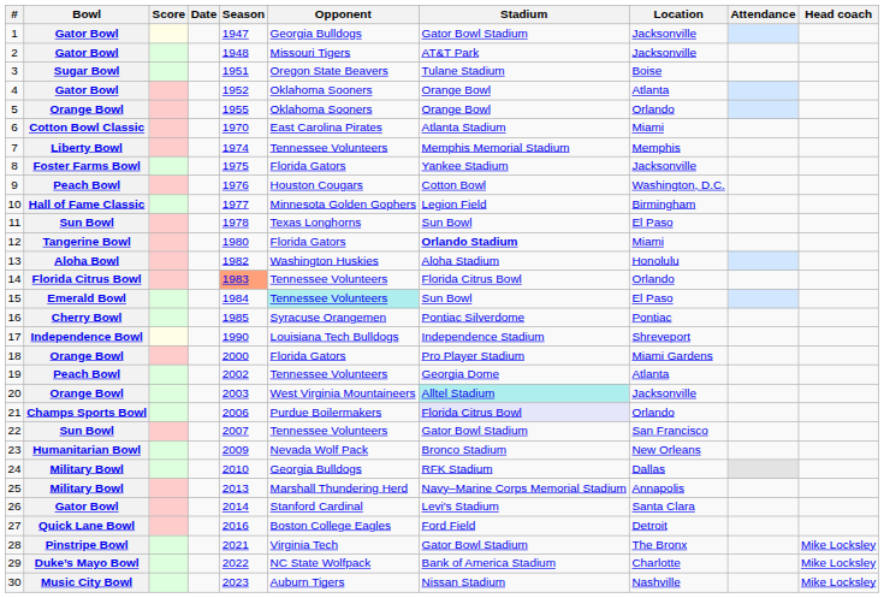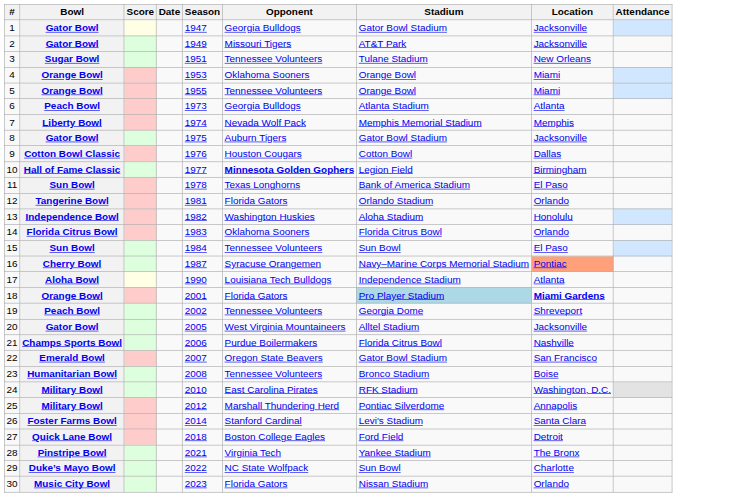 <table class="wikitable sortable">
 <tr>
 <th scope="col">#</th>
 <th scope="col">Bowl</th>
 <th scope="col">Score</th>
 <th scope="col">Date</th>
 <th scope="col">Season</th>
 <th scope="col">Opponent</th>
 <th scope="col">Stadium</th>
 <th scope="col">Location</th>
 <th scope="col">Attendance</th>
-<th scope="col">Head coach</th>
 </tr>
 <tr>
 <td align="center">1</td>
 <th scope="row"><a href='#'>Gator Bowl</a></th>
 <td style="background:#ffffe6;"></td>
 <td></td>
 <td><a href='#'>1947</a></td>
 <td><a href='#'>Georgia Bulldogs</a></td>
 <td><a href='#'>Gator Bowl Stadium</a></td>
 <td><a href='#'>Jacksonville</a></td>
 <td style="background:#d0e7ff;"><sup></sup></td>
-<td></td>
 </tr>
 <tr>
 <td align="center">2</td>
 <th scope="row"><a href='#'>Gator Bowl</a></th>
 <td style="background:#dfd;"></td>
 <td></td>
-<td><a href='#'>1948</a></td>
+<td><a href='#'>1949</a></td>
 <td><a href='#'>Missouri Tigers</a></td>
 <td><a href='#'>AT&T Park</a></td>
 <td><a href='#'>Jacksonville</a></td>
-<td></td>
 <td></td>
 </tr>
 <tr>
 <td align="center">3</td>
 <th scope="row"><a href='#'>Sugar Bowl</a></th>
 <td style="background:#dfd;"></td>
 <td></td>
 <td><a href='#'>1951</a></td>
-<td><a href='#'>Oregon State Beavers</a></td>
+<td><a href='#'>Tennessee Volunteers</a></td>
 <td><a href='#'>Tulane Stadium</a></td>
-<td><a href='#'>Boise</a></td>
-<td></td>
+<td><a href='#'>New Orleans</a></td>
 <td></td>
 </tr>
 <tr>
 <td align="center">4</td>
-<th scope="row"><a href='#'>Gator Bowl</a></th>
+<th scope="row"><a href='#'>Orange Bowl</a></th>
 <td style="background:#fcc;"></td>
 <td></td>
-<td><a href='#'>1952</a></td>
+<td><a href='#'>1953</a></td>
 <td><a href='#'>Oklahoma Sooners</a></td>
 <td><a href='#'>Orange Bowl</a></td>
-<td><a href='#'>Atlanta</a></td>
+<td><a href='#'>Miami</a></td>
 <td style="background:#d0e7ff;"><sup></sup></td>
-<td></td>
 </tr>
 <tr>
 <td align="center">5</td>
 <th scope="row"><a href='#'>Orange Bowl</a></th>
 <td style="background:#fcc;"></td>
 <td></td>
 <td><a href='#'>1955</a></td>
-<td><a href='#'>Oklahoma Sooners</a></td>
+<td><a href='#'>Tennessee Volunteers</a></td>
 <td><a href='#'>Orange Bowl</a></td>
-<td><a href='#'>Orlando</a></td>
+<td><a href='#'>Miami</a></td>
 <td style="background:#d0e7ff;"><sup></sup></td>
-<td></td>
 </tr>
 <tr>
 <td align="center">6</td>
-<th scope="row"><a href='#'>Cotton Bowl Classic</a></th>
+<th scope="row"><a href='#'>Peach Bowl</a></th>
 <td style="background:#fcc;"></td>
 <td></td>
-<td><a href='#'>1970</a></td>
-<td><a href='#'>East Carolina Pirates</a></td>
+<td><a href='#'>1973</a></td>
+<td><a href='#'>Georgia Bulldogs</a></td>
 <td><a href='#'>Atlanta Stadium</a></td>
-<td><a href='#'>Miami</a></td>
-<td></td>
+<td><a href='#'>Atlanta</a></td>
 <td></td>
 </tr>
 <tr>
 <td align="center">7</td>
 <th scope="row"><a href='#'>Liberty Bowl</a></th>
 <td style="background:#fcc;"></td>
 <td></td>
 <td><a href='#'>1974</a></td>
-<td><a href='#'>Tennessee Volunteers</a></td>
+<td><a href='#'>Nevada Wolf Pack</a></td>
 <td><a href='#'>Memphis Memorial Stadium</a></td>
 <td><a href='#'>Memphis</a></td>
-<td></td>
 <td></td>
 </tr>
 <tr>
 <td align="center">8</td>
-<th scope="row"><a href='#'>Foster Farms Bowl</a></th>
+<th scope="row"><a href='#'>Gator Bowl</a></th>
 <td style="background:#dfd;"></td>
 <td></td>
 <td><a href='#'>1975</a></td>
-<td><a href='#'>Florida Gators</a></td>
-<td><a href='#'>Yankee Stadium</a></td>
+<td><a href='#'>Auburn Tigers</a></td>
+<td><a href='#'>Gator Bowl Stadium</a></td>
 <td><a href='#'>Jacksonville</a></td>
-<td></td>
 <td></td>
 </tr>
 <tr>
 <td align="center">9</td>
-<th scope="row"><a href='#'>Peach Bowl</a></th>
+<th scope="row"><a href='#'>Cotton Bowl Classic</a></th>
 <td style="background:#fcc;"></td>
 <td></td>
 <td><a href='#'>1976</a></td>
 <td><a href='#'>Houston Cougars</a></td>
 <td><a href='#'>Cotton Bowl</a></td>
-<td><a href='#'>Washington, D.C.</a></td>
-<td></td>
+<td><a href='#'>Dallas</a></td>
 <td></td>
 </tr>
 <tr>
 <td align="center">10</td>
 <th scope="row"><a href='#'>Hall of Fame Classic</a></th>
 <td style="background:#dfd;"></td>
 <td></td>
 <td><a href='#'>1977</a></td>
-<td><a href='#'>Minnesota Golden Gophers</a></td>
+<td><strong><a href='#'>Minnesota Golden Gophers</a></strong></td>
 <td><a href='#'>Legion Field</a></td>
 <td><a href='#'>Birmingham</a></td>
-<td></td>
 <td></td>
 </tr>
 <tr>
 <td align="center">11</td>
 <th scope="row"><a href='#'>Sun Bowl</a></th>
 <td style="background:#fcc;"></td>
 <td></td>
 <td><a href='#'>1978</a></td>
 <td><a href='#'>Texas Longhorns</a></td>
-<td><a href='#'>Sun Bowl</a></td>
+<td><a href='#'>Bank of America Stadium</a></td>
 <td><a href='#'>El Paso</a></td>
-<td></td>
 <td></td>
 </tr>
 <tr>
 <td align="center">12</td>
 <th scope="row"><a href='#'>Tangerine Bowl</a></th>
 <td style="background:#fcc;"></td>
 <td></td>
-<td><a href='#'>1980</a></td>
+<td><a href='#'>1981</a></td>
 <td><a href='#'>Florida Gators</a></td>
-<td><strong><a href='#'>Orlando Stadium</a></strong></td>
-<td><a href='#'>Miami</a></td>
-<td></td>
+<td><a href='#'>Orlando Stadium</a></td>
+<td><a href='#'>Orlando</a></td>
 <td></td>
 </tr>
 <tr>
 <td align="center">13</td>
-<th scope="row"><a href='#'>Aloha Bowl</a></th>
+<th scope="row"><a href='#'>Independence Bowl</a></th>
 <td style="background:#fcc;"></td>
 <td></td>
 <td><a href='#'>1982</a></td>
 <td><a href='#'>Washington Huskies</a></td>
 <td><a href='#'>Aloha Stadium</a></td>
 <td><a href='#'>Honolulu</a></td>
 <td style="background:#d0e7ff;"><sup></sup></td>
-<td></td>
 </tr>
 <tr>
 <td align="center">14</td>
 <th scope="row"><a href='#'>Florida Citrus Bowl</a></th>
 <td style="background:#fcc;"></td>
 <td></td>
-<td style="background: lightsalmon;"><a href='#'>1983</a></td>
-<td><a href='#'>Tennessee Volunteers</a></td>
+<td><a href='#'>1983</a></td>
+<td><a href='#'>Oklahoma Sooners</a></td>
 <td><a href='#'>Florida Citrus Bowl</a></td>
 <td><a href='#'>Orlando</a></td>
-<td></td>
 <td></td>
 </tr>
 <tr>
 <td align="center">15</td>
-<th scope="row"><a href='#'>Emerald Bowl</a></th>
+<th scope="row"><a href='#'>Sun Bowl</a></th>
 <td style="background:#dfd;"></td>
 <td></td>
 <td><a href='#'>1984</a></td>
-<td style="background: paleturquoise;"><a href='#'>Tennessee Volunteers</a></td>
+<td><a href='#'>Tennessee Volunteers</a></td>
 <td><a href='#'>Sun Bowl</a></td>
 <td><a href='#'>El Paso</a></td>
 <td style="background:#d0e7ff;"><sup></sup></td>
-<td></td>
 </tr>
 <tr>
 <td align="center">16</td>
 <th scope="row"><a href='#'>Cherry Bowl</a></th>
 <td style="background:#dfd;"></td>
 <td></td>
-<td><a href='#'>1985</a></td>
+<td><a href='#'>1987</a></td>
 <td><a href='#'>Syracuse Orangemen</a></td>
-<td><a href='#'>Pontiac Silverdome</a></td>
-<td><a href='#'>Pontiac</a></td>
-<td></td>
+<td><a href='#'>Navy–Marine Corps Memorial Stadium</a></td>
+<td style="background: lightsalmon;"><a href='#'>Pontiac</a></td>
 <td></td>
 </tr>
 <tr>
 <td align="center">17</td>
-<th scope="row"><a href='#'>Independence Bowl</a></th>
+<th scope="row"><a href='#'>Aloha Bowl</a></th>
 <td style="background:#ffffe6;"></td>
 <td></td>
 <td><a href='#'>1990</a></td>
 <td><a href='#'>Louisiana Tech Bulldogs</a></td>
 <td><a href='#'>Independence Stadium</a></td>
-<td><a href='#'>Shreveport</a></td>
-<td></td>
+<td><a href='#'>Atlanta</a></td>
 <td></td>
 </tr>
 <tr>
 <td align="center">18</td>
 <th scope="row"><a href='#'>Orange Bowl</a></th>
 <td style="background:#fcc;"></td>
 <td></td>
-<td><a href='#'>2000</a></td>
+<td><a href='#'>2001</a></td>
 <td><a href='#'>Florida Gators</a></td>
-<td><a href='#'>Pro Player Stadium</a></td>
-<td><a href='#'>Miami Gardens</a></td>
-<td></td>
+<td style="background: lightblue;"><a href='#'>Pro Player Stadium</a></td>
+<td><strong><a href='#'>Miami Gardens</a></strong></td>
 <td></td>
 </tr>
 <tr>
 <td align="center">19</td>
 <th scope="row"><a href='#'>Peach Bowl</a></th>
 <td style="background:#dfd;"></td>
 <td></td>
 <td><a href='#'>2002</a></td>
 <td><a href='#'>Tennessee Volunteers</a></td>
 <td><a href='#'>Georgia Dome</a></td>
-<td><a href='#'>Atlanta</a></td>
-<td></td>
+<td><a href='#'>Shreveport</a></td>
 <td></td>
 </tr>
 <tr>
 <td align="center">20</td>
-<th scope="row"><a href='#'>Orange Bowl</a></th>
+<th scope="row"><a href='#'>Gator Bowl</a></th>
 <td style="background:#dfd;"></td>
 <td></td>
-<td><a href='#'>2003</a></td>
+<td><a href='#'>2005</a></td>
 <td><a href='#'>West Virginia Mountaineers</a></td>
-<td style="background: paleturquoise;"><a href='#'>Alltel Stadium</a></td>
+<td><a href='#'>Alltel Stadium</a></td>
 <td><a href='#'>Jacksonville</a></td>
-<td></td>
 <td></td>
 </tr>
 <tr>
 <td align="center">21</td>
 <th scope="row"><a href='#'>Champs Sports Bowl</a></th>
 <td style="background:#dfd;"></td>
 <td></td>
 <td><a href='#'>2006</a></td>
 <td><a href='#'>Purdue Boilermakers</a></td>
-<td style="background: lavender;"><a href='#'>Florida Citrus Bowl</a></td>
-<td><a href='#'>Orlando</a></td>
-<td></td>
+<td><a href='#'>Florida Citrus Bowl</a></td>
+<td><a href='#'>Nashville</a></td>
 <td></td>
 </tr>
 <tr>
 <td align="center">22</td>
-<th scope="row"><a href='#'>Sun Bowl</a></th>
+<th scope="row"><a href='#'>Emerald Bowl</a></th>
 <td style="background:#fcc;"></td>
 <td></td>
 <td><a href='#'>2007</a></td>
-<td><a href='#'>Tennessee Volunteers</a></td>
+<td><a href='#'>Oregon State Beavers</a></td>
 <td><a href='#'>Gator Bowl Stadium</a></td>
 <td><a href='#'>San Francisco</a></td>
-<td></td>
 <td></td>
 </tr>
 <tr>
 <td align="center">23</td>
 <th scope="row"><a href='#'>Humanitarian Bowl</a></th>
 <td style="background:#dfd;"></td>
 <td></td>
-<td><a href='#'>2009</a></td>
-<td><a href='#'>Nevada Wolf Pack</a></td>
+<td><a href='#'>2008</a></td>
+<td><a href='#'>Tennessee Volunteers</a></td>
 <td><a href='#'>Bronco Stadium</a></td>
-<td><a href='#'>New Orleans</a></td>
-<td></td>
+<td><a href='#'>Boise</a></td>
 <td></td>
 </tr>
 <tr>
 <td align="center">24</td>
 <th scope="row"><a href='#'>Military Bowl</a></th>
 <td style="background:#dfd;"></td>
 <td></td>
 <td><a href='#'>2010</a></td>
-<td><a href='#'>Georgia Bulldogs</a></td>
+<td><a href='#'>East Carolina Pirates</a></td>
 <td><a href='#'>RFK Stadium</a></td>
-<td><a href='#'>Dallas</a></td>
+<td><a href='#'>Washington, D.C.</a></td>
 <td style="background:#e3e3e3;"><sup></sup></td>
-<td></td>
 </tr>
 <tr>
 <td align="center">25</td>
 <th scope="row"><a href='#'>Military Bowl</a></th>
 <td style="background:#fcc;"></td>
 <td></td>
-<td><a href='#'>2013</a></td>
+<td><a href='#'>2012</a></td>
 <td><a href='#'>Marshall Thundering Herd</a></td>
-<td><a href='#'>Navy–Marine Corps Memorial Stadium</a></td>
+<td><a href='#'>Pontiac Silverdome</a></td>
 <td><a href='#'>Annapolis</a></td>
-<td></td>
 <td></td>
 </tr>
 <tr>
 <td align="center">26</td>
-<th scope="row"><a href='#'>Gator Bowl</a></th>
+<th scope="row"><a href='#'>Foster Farms Bowl</a></th>
 <td style="background:#fcc;"></td>
 <td></td>
 <td><a href='#'>2014</a></td>
 <td><a href='#'>Stanford Cardinal</a></td>
 <td><a href='#'>Levi's Stadium</a></td>
 <td><a href='#'>Santa Clara</a></td>
 <td></td>
-<td></td>
 </tr>
 <tr>
 <td align="center">27</td>
 <th scope="row"><a href='#'>Quick Lane Bowl</a></th>
 <td style="background:#fcc;"></td>
 <td></td>
-<td><a href='#'>2016</a></td>
+<td><a href='#'>2018</a></td>
 <td><a href='#'>Boston College Eagles</a></td>
 <td><a href='#'>Ford Field</a></td>
 <td><a href='#'>Detroit</a></td>
-<td></td>
 <td></td>
 </tr>
 <tr>
 <td align="center">28</td>
 <th scope="row"><a href='#'>Pinstripe Bowl</a></th>
 <td style="background:#dfd;"><br></td>
 <td></td>
 <td><a href='#'>2021</a></td>
 <td><a href='#'>Virginia Tech</a></td>
-<td><a href='#'>Gator Bowl Stadium</a></td>
+<td><a href='#'>Yankee Stadium</a></td>
 <td><a href='#'>The Bronx</a></td>
 <td></td>
-<td {{Sortname><a href='#'>Mike Locksley</a></td>
 </tr>
 <tr>
 <td align="center">29</td>
 <th scope="row"><a href='#'>Duke’s Mayo Bowl</a></th>
 <td style="background:#dfd;"><br></td>
 <td></td>
 <td><a href='#'>2022</a></td>
 <td><a href='#'>NC State Wolfpack</a></td>
-<td><a href='#'>Bank of America Stadium</a></td>
+<td><a href='#'>Sun Bowl</a></td>
 <td><a href='#'>Charlotte</a></td>
 <td></td>
-<td {{Sortname><a href='#'>Mike Locksley</a></td>
 </tr>
 <tr>
 <td align="center">30</td>
 <th scope="row"><a href='#'>Music City Bowl</a></th>
 <td style="background:#dfd;"><br></td>
 <td></td>
 <td><a href='#'>2023</a></td>
-<td><a href='#'>Auburn Tigers</a></td>
+<td><a href='#'>Florida Gators</a></td>
 <td><a href='#'>Nissan Stadium</a></td>
-<td><a href='#'>Nashville</a></td>
+<td><a href='#'>Orlando</a></td>
 <td></td>
-<td {{Sortname><a href='#'>Mike Locksley</a></td>
 </tr>
 </table>
